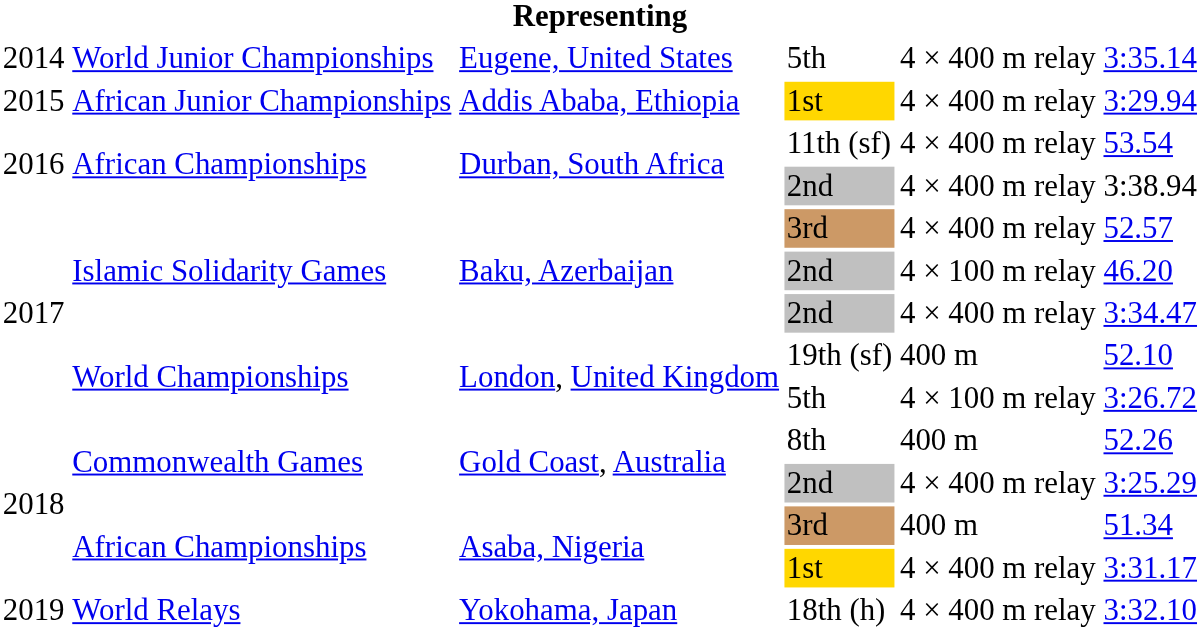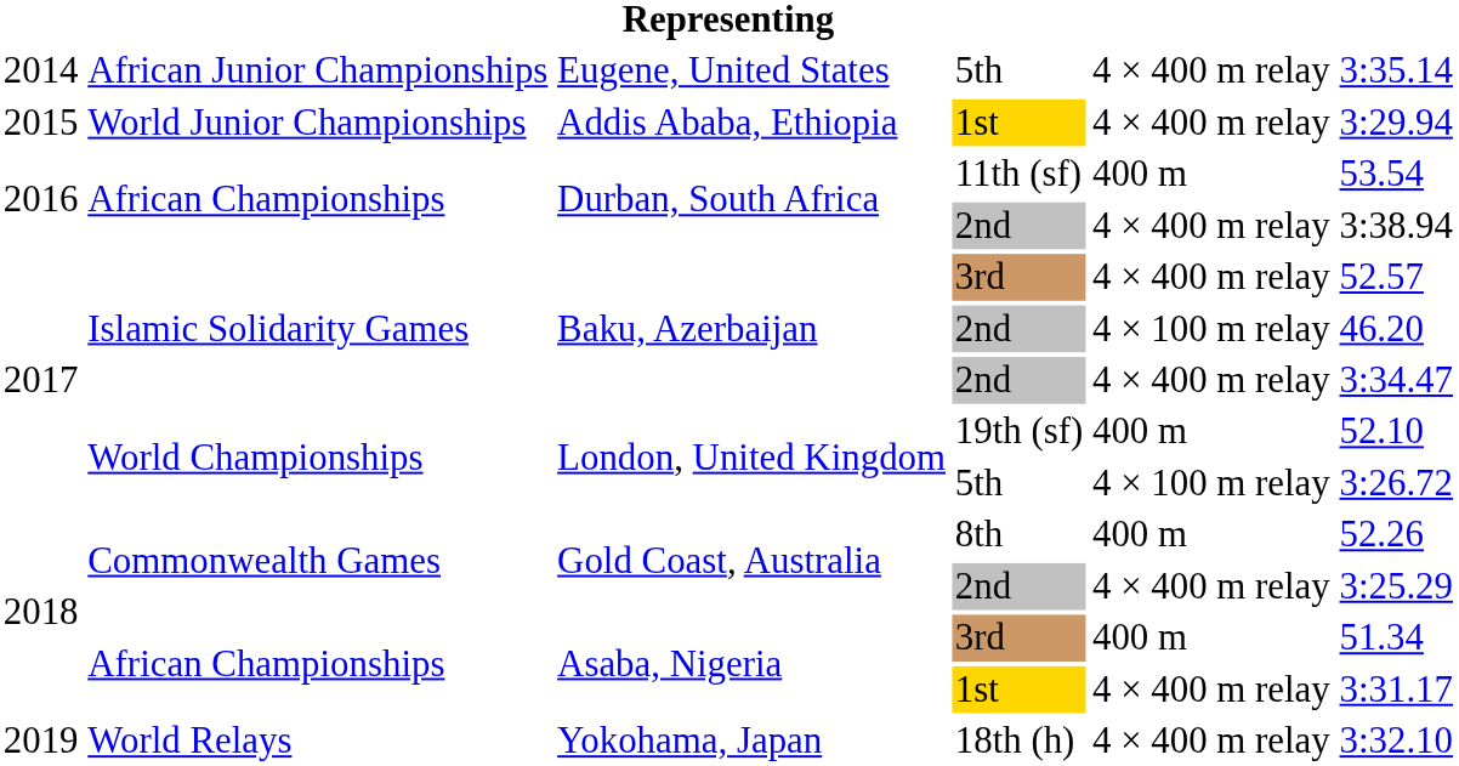 <table>
 <tr>
 <th colspan="6">Representing </th>
 </tr>
 <tr>
 <td>2014</td>
-<td><a href='#'>World Junior Championships</a></td>
+<td><a href='#'>African Junior Championships</a></td>
 <td><a href='#'>Eugene, United States</a></td>
 <td>5th</td>
 <td>4 × 400 m relay</td>
 <td><a href='#'>3:35.14</a></td>
 </tr>
 <tr>
 <td>2015</td>
-<td><a href='#'>African Junior Championships</a></td>
+<td><a href='#'>World Junior Championships</a></td>
 <td><a href='#'>Addis Ababa, Ethiopia</a></td>
 <td bgcolor=gold>1st</td>
 <td>4 × 400 m relay</td>
 <td><a href='#'>3:29.94</a></td>
 </tr>
 <tr>
 <td rowspan=2>2016</td>
 <td rowspan=2><a href='#'>African Championships</a></td>
 <td rowspan=2><a href='#'>Durban, South Africa</a></td>
 <td>11th (sf)</td>
-<td>4 × 400 m relay</td>
+<td>400 m</td>
 <td><a href='#'>53.54</a></td>
 </tr>
 <tr>
 <td bgcolor=silver>2nd</td>
 <td>4 × 400 m relay</td>
 <td>3:38.94</td>
 </tr>
 <tr>
 <td rowspan=5>2017</td>
 <td rowspan=3><a href='#'>Islamic Solidarity Games</a></td>
 <td rowspan=3><a href='#'>Baku, Azerbaijan</a></td>
 <td bgcolor=cc9966>3rd</td>
 <td>4 × 400 m relay</td>
 <td><a href='#'>52.57</a></td>
 </tr>
 <tr>
 <td bgcolor=silver>2nd</td>
 <td>4 × 100 m relay</td>
 <td><a href='#'>46.20</a></td>
 </tr>
 <tr>
 <td bgcolor=silver>2nd</td>
 <td>4 × 400 m relay</td>
 <td><a href='#'>3:34.47</a></td>
 </tr>
 <tr>
 <td rowspan=2><a href='#'>World Championships</a></td>
 <td rowspan=2><a href='#'>London</a>, <a href='#'>United Kingdom</a></td>
 <td>19th (sf)</td>
 <td>400 m</td>
 <td><a href='#'>52.10</a></td>
 </tr>
 <tr>
 <td>5th</td>
 <td>4 × 100 m relay</td>
 <td><a href='#'>3:26.72</a></td>
 </tr>
 <tr>
 <td rowspan=4>2018</td>
 <td rowspan=2><a href='#'>Commonwealth Games</a></td>
 <td rowspan=2><a href='#'>Gold Coast</a>, <a href='#'>Australia</a></td>
 <td>8th</td>
 <td>400 m</td>
 <td><a href='#'>52.26</a></td>
 </tr>
 <tr>
 <td bgcolor=silver>2nd</td>
 <td>4 × 400 m relay</td>
 <td><a href='#'>3:25.29</a></td>
 </tr>
 <tr>
 <td rowspan=2><a href='#'>African Championships</a></td>
 <td rowspan=2><a href='#'>Asaba, Nigeria</a></td>
 <td bgcolor=cc9966>3rd</td>
 <td>400 m</td>
 <td><a href='#'>51.34</a></td>
 </tr>
 <tr>
 <td bgcolor=gold>1st</td>
 <td>4 × 400 m relay</td>
 <td><a href='#'>3:31.17</a></td>
 </tr>
 <tr>
 <td>2019</td>
 <td><a href='#'>World Relays</a></td>
 <td><a href='#'>Yokohama, Japan</a></td>
 <td>18th (h)</td>
 <td>4 × 400 m relay</td>
 <td><a href='#'>3:32.10</a></td>
 </tr>
 </table>
